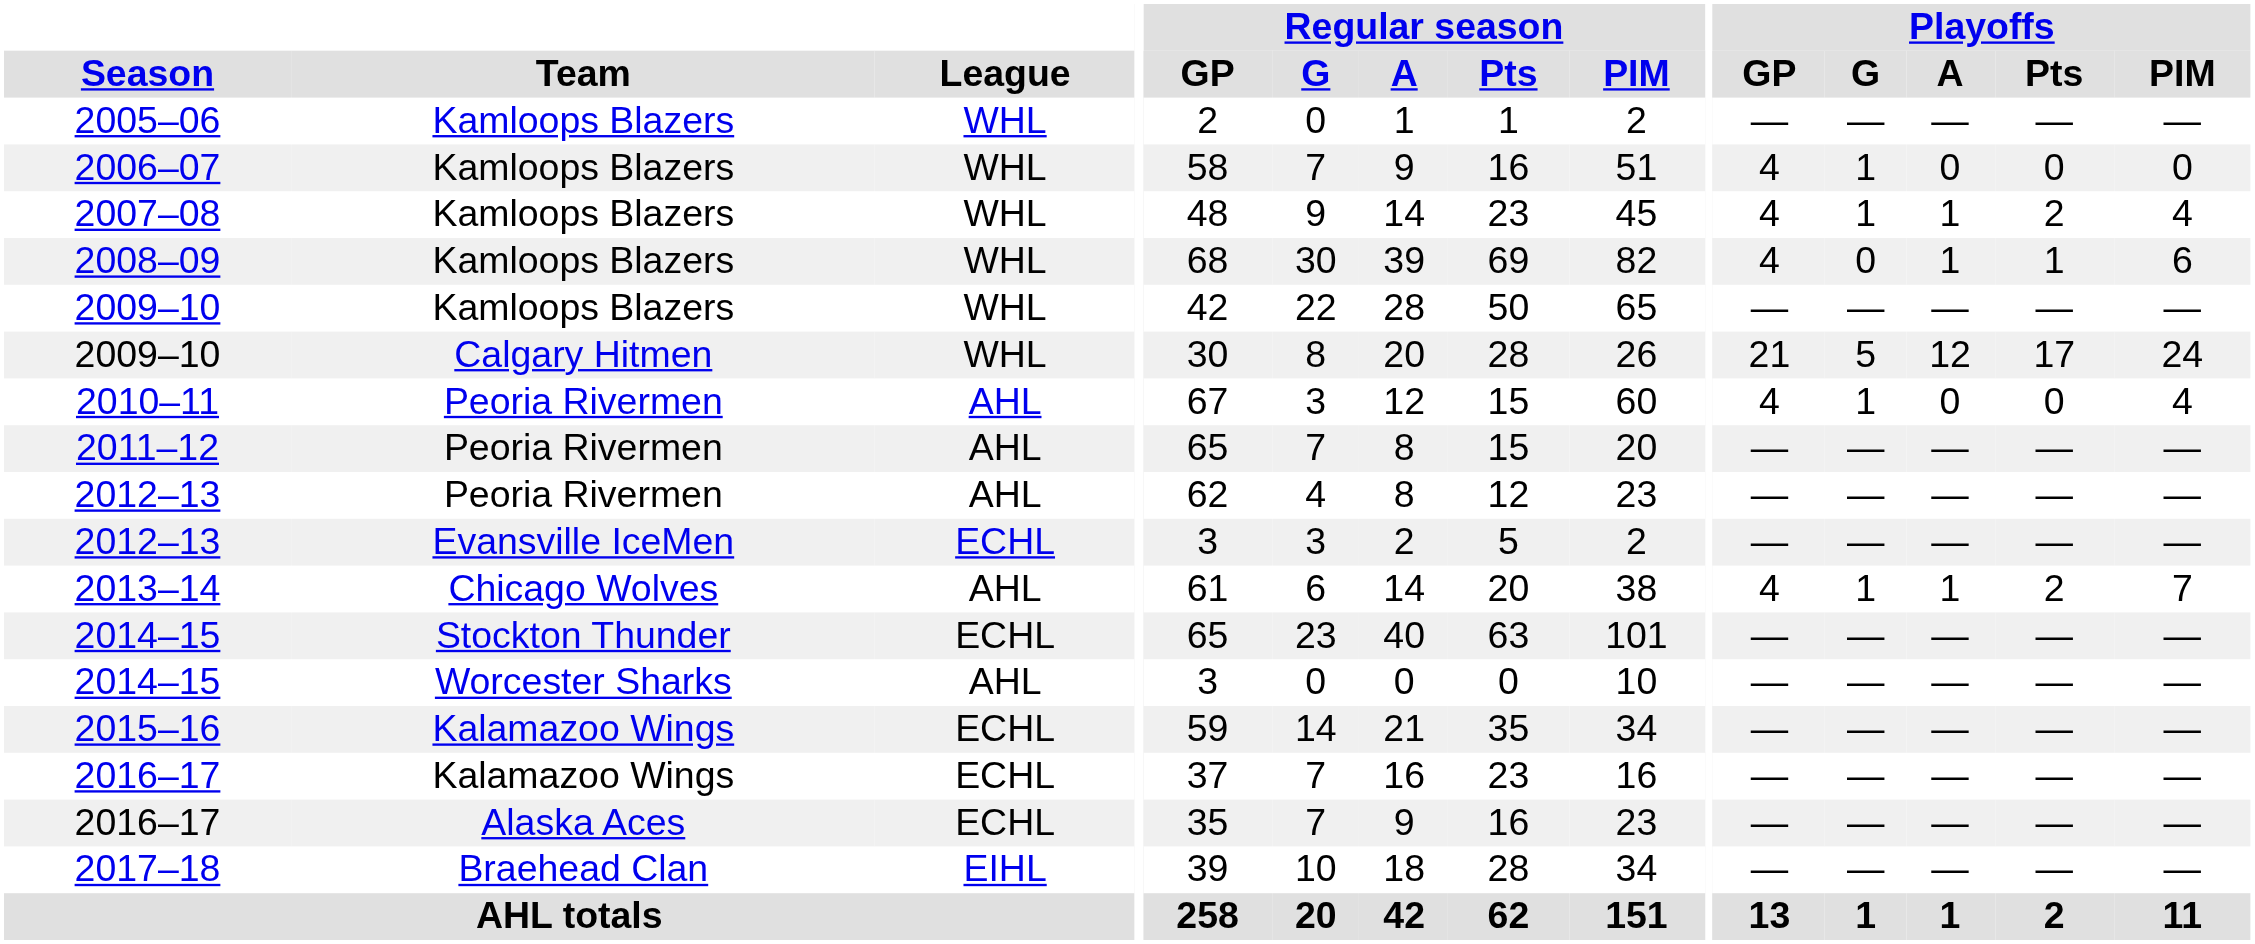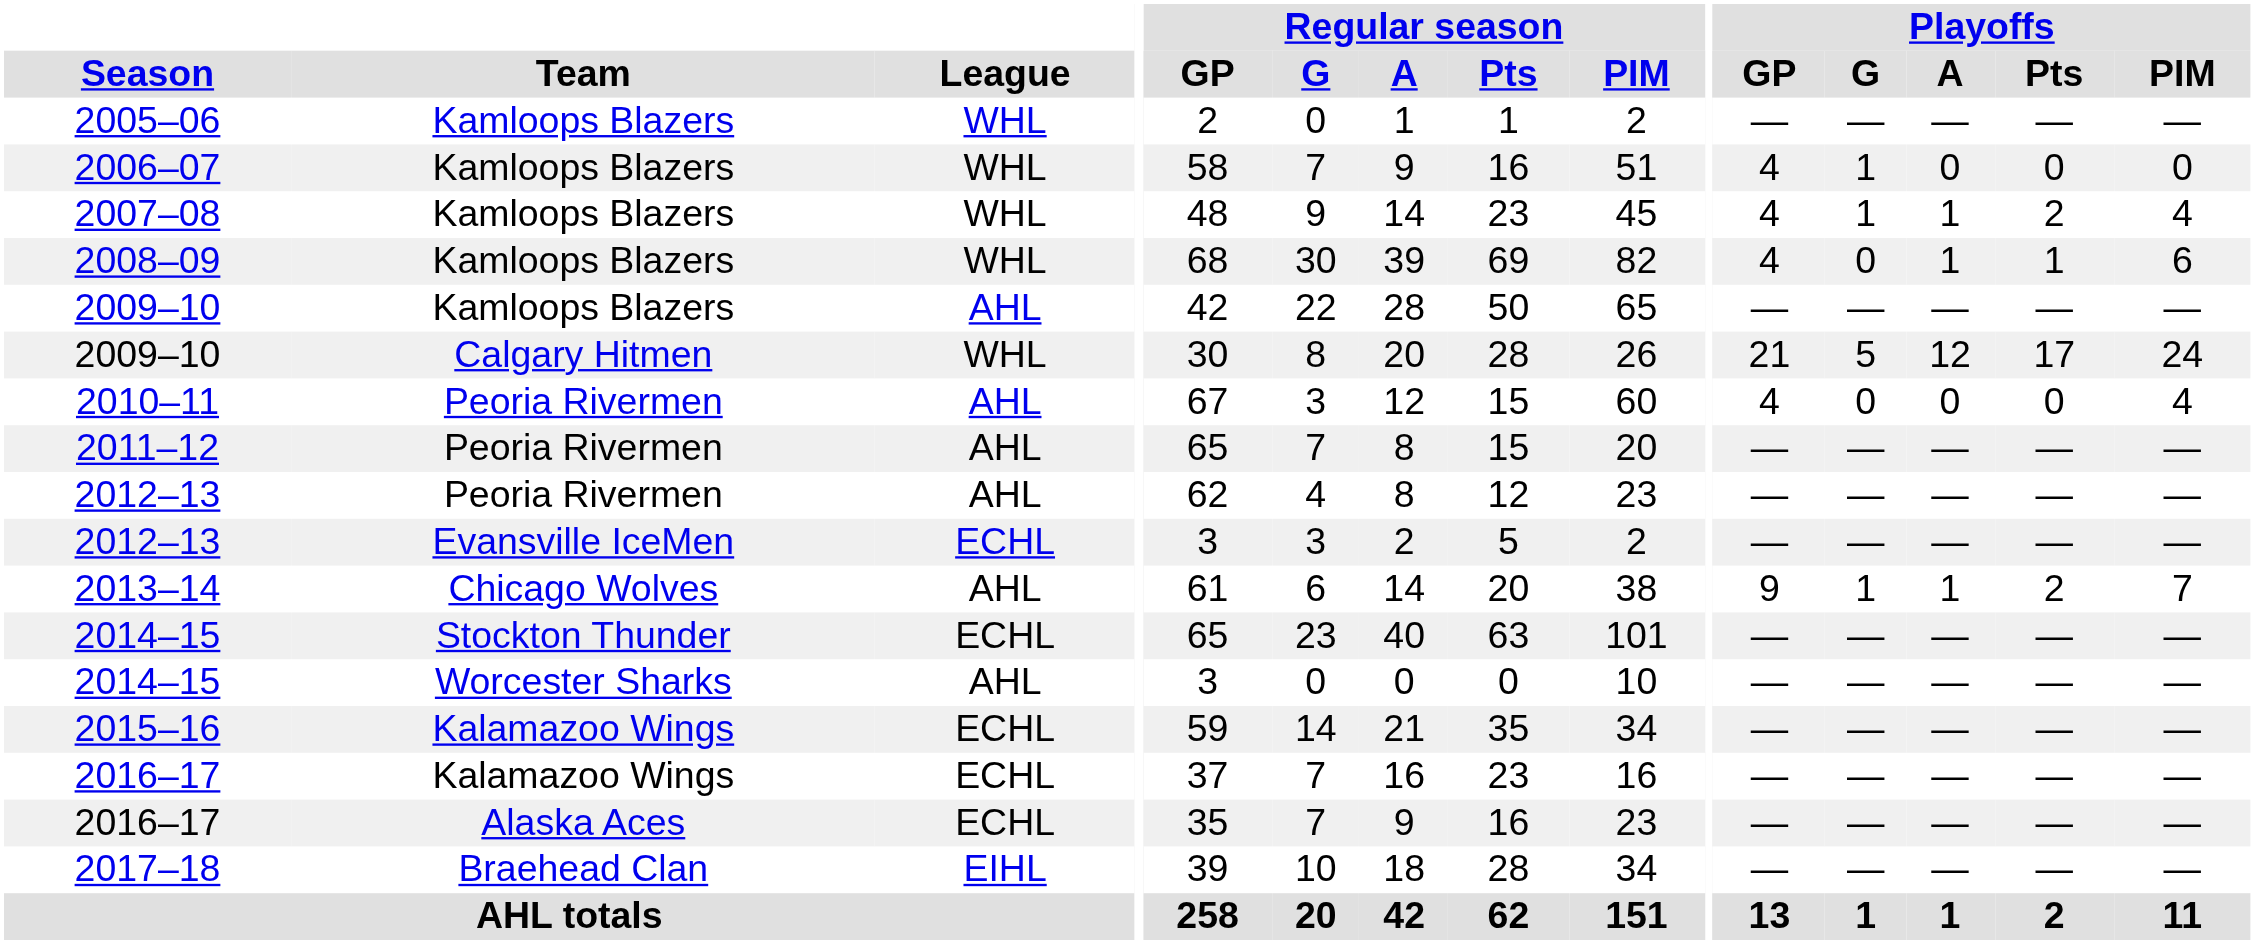 <table border="0" cellpadding="1" cellspacing="0" style="text-align:center; width:60em">
 <tr bgcolor="#e0e0e0">
 <th colspan="3" bgcolor="#ffffff"></th>
 <th rowspan="99" bgcolor="#ffffff"></th>
 <th colspan="5"><a href='#'>Regular season</a></th>
 <th rowspan="99" bgcolor="#ffffff"></th>
 <th colspan="5"><a href='#'>Playoffs</a></th>
 </tr>
 <tr bgcolor="#e0e0e0">
 <th><a href='#'>Season</a></th>
 <th>Team</th>
 <th>League</th>
 <th>GP</th>
 <th><a href='#'>G</a></th>
 <th><a href='#'>A</a></th>
 <th><a href='#'>Pts</a></th>
 <th><a href='#'>PIM</a></th>
 <th>GP</th>
 <th>G</th>
 <th>A</th>
 <th>Pts</th>
 <th>PIM</th>
 </tr>
 <tr>
 <td><a href='#'>2005–06</a></td>
 <td><a href='#'>Kamloops Blazers</a></td>
 <td><a href='#'>WHL</a></td>
 <td>2</td>
 <td>0</td>
 <td>1</td>
 <td>1</td>
 <td>2</td>
 <td>—</td>
 <td>—</td>
 <td>—</td>
 <td>—</td>
 <td>—</td>
 </tr>
 <tr bgcolor="#f0f0f0">
 <td><a href='#'>2006–07</a></td>
 <td>Kamloops Blazers</td>
 <td>WHL</td>
 <td>58</td>
 <td>7</td>
 <td>9</td>
 <td>16</td>
 <td>51</td>
 <td>4</td>
 <td>1</td>
 <td>0</td>
 <td>0</td>
 <td>0</td>
 </tr>
 <tr>
 <td><a href='#'>2007–08</a></td>
 <td>Kamloops Blazers</td>
 <td>WHL</td>
 <td>48</td>
 <td>9</td>
 <td>14</td>
 <td>23</td>
 <td>45</td>
 <td>4</td>
 <td>1</td>
 <td>1</td>
 <td>2</td>
 <td>4</td>
 </tr>
 <tr bgcolor="#f0f0f0">
 <td><a href='#'>2008–09</a></td>
 <td>Kamloops Blazers</td>
 <td>WHL</td>
 <td>68</td>
 <td>30</td>
 <td>39</td>
 <td>69</td>
 <td>82</td>
 <td>4</td>
 <td>0</td>
 <td>1</td>
 <td>1</td>
 <td>6</td>
 </tr>
 <tr>
 <td><a href='#'>2009–10</a></td>
 <td>Kamloops Blazers</td>
-<td>WHL</td>
+<td><a href='#'>AHL</a></td>
 <td>42</td>
 <td>22</td>
 <td>28</td>
 <td>50</td>
 <td>65</td>
 <td>—</td>
 <td>—</td>
 <td>—</td>
 <td>—</td>
 <td>—</td>
 </tr>
 <tr bgcolor="#f0f0f0">
 <td>2009–10</td>
 <td><a href='#'>Calgary Hitmen</a></td>
 <td>WHL</td>
 <td>30</td>
 <td>8</td>
 <td>20</td>
 <td>28</td>
 <td>26</td>
 <td>21</td>
 <td>5</td>
 <td>12</td>
 <td>17</td>
 <td>24</td>
 </tr>
 <tr>
 <td><a href='#'>2010–11</a></td>
 <td><a href='#'>Peoria Rivermen</a></td>
 <td><a href='#'>AHL</a></td>
 <td>67</td>
 <td>3</td>
 <td>12</td>
 <td>15</td>
 <td>60</td>
 <td>4</td>
-<td>1</td>
+<td>0</td>
 <td>0</td>
 <td>0</td>
 <td>4</td>
 </tr>
 <tr bgcolor="#f0f0f0">
 <td><a href='#'>2011–12</a></td>
 <td>Peoria Rivermen</td>
 <td>AHL</td>
 <td>65</td>
 <td>7</td>
 <td>8</td>
 <td>15</td>
 <td>20</td>
 <td>—</td>
 <td>—</td>
 <td>—</td>
 <td>—</td>
 <td>—</td>
 </tr>
 <tr>
 <td><a href='#'>2012–13</a></td>
 <td>Peoria Rivermen</td>
 <td>AHL</td>
 <td>62</td>
 <td>4</td>
 <td>8</td>
 <td>12</td>
 <td>23</td>
 <td>—</td>
 <td>—</td>
 <td>—</td>
 <td>—</td>
 <td>—</td>
 </tr>
 <tr bgcolor="#f0f0f0">
 <td><a href='#'>2012–13</a></td>
 <td><a href='#'>Evansville IceMen</a></td>
 <td><a href='#'>ECHL</a></td>
 <td>3</td>
 <td>3</td>
 <td>2</td>
 <td>5</td>
 <td>2</td>
 <td>—</td>
 <td>—</td>
 <td>—</td>
 <td>—</td>
 <td>—</td>
 </tr>
 <tr>
 <td><a href='#'>2013–14</a></td>
 <td><a href='#'>Chicago Wolves</a></td>
 <td>AHL</td>
 <td>61</td>
 <td>6</td>
 <td>14</td>
 <td>20</td>
 <td>38</td>
-<td>4</td>
+<td>9</td>
 <td>1</td>
 <td>1</td>
 <td>2</td>
 <td>7</td>
 </tr>
 <tr bgcolor="#f0f0f0">
 <td><a href='#'>2014–15</a></td>
 <td><a href='#'>Stockton Thunder</a></td>
 <td>ECHL</td>
 <td>65</td>
 <td>23</td>
 <td>40</td>
 <td>63</td>
 <td>101</td>
 <td>—</td>
 <td>—</td>
 <td>—</td>
 <td>—</td>
 <td>—</td>
 </tr>
 <tr>
 <td><a href='#'>2014–15</a></td>
 <td><a href='#'>Worcester Sharks</a></td>
 <td>AHL</td>
 <td>3</td>
 <td>0</td>
 <td>0</td>
 <td>0</td>
 <td>10</td>
 <td>—</td>
 <td>—</td>
 <td>—</td>
 <td>—</td>
 <td>—</td>
 </tr>
 <tr bgcolor="#f0f0f0">
 <td><a href='#'>2015–16</a></td>
 <td><a href='#'>Kalamazoo Wings</a></td>
 <td>ECHL</td>
 <td>59</td>
 <td>14</td>
 <td>21</td>
 <td>35</td>
 <td>34</td>
 <td>—</td>
 <td>—</td>
 <td>—</td>
 <td>—</td>
 <td>—</td>
 </tr>
 <tr>
 <td><a href='#'>2016–17</a></td>
 <td>Kalamazoo Wings</td>
 <td>ECHL</td>
 <td>37</td>
 <td>7</td>
 <td>16</td>
 <td>23</td>
 <td>16</td>
 <td>—</td>
 <td>—</td>
 <td>—</td>
 <td>—</td>
 <td>—</td>
 </tr>
 <tr bgcolor="#f0f0f0">
 <td>2016–17</td>
 <td><a href='#'>Alaska Aces</a></td>
 <td>ECHL</td>
 <td>35</td>
 <td>7</td>
 <td>9</td>
 <td>16</td>
 <td>23</td>
 <td>—</td>
 <td>—</td>
 <td>—</td>
 <td>—</td>
 <td>—</td>
 </tr>
 <tr>
 <td><a href='#'>2017–18</a></td>
 <td><a href='#'>Braehead Clan</a></td>
 <td><a href='#'>EIHL</a></td>
 <td>39</td>
 <td>10</td>
 <td>18</td>
 <td>28</td>
 <td>34</td>
 <td>—</td>
 <td>—</td>
 <td>—</td>
 <td>—</td>
 <td>—</td>
 </tr>
 <tr bgcolor="#e0e0e0">
 <th colspan="3">AHL totals</th>
 <th>258</th>
 <th>20</th>
 <th>42</th>
 <th>62</th>
 <th>151</th>
 <th>13</th>
 <th>1</th>
 <th>1</th>
 <th>2</th>
 <th>11</th>
 </tr>
 </table>
